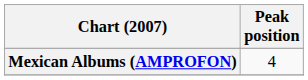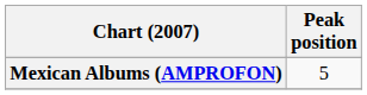 <table class="wikitable sortable plainrowheaders" style="text-align:center">
 <tr>
 <th scope="col">Chart (2007)</th>
 <th scope="col">Peak<br>position</th>
 </tr>
 <tr>
 </tr>
 <tr>
 </tr>
 <tr>
 </tr>
 <tr>
 </tr>
 <tr>
 </tr>
 <tr>
 </tr>
 <tr>
 </tr>
 <tr>
 </tr>
 <tr>
 </tr>
 <tr>
 </tr>
 <tr>
 </tr>
 <tr>
 </tr>
 <tr>
 <th scope="row">Mexican Albums (<a href='#'>AMPROFON</a>)</th>
-<td>4</td>
+<td>5</td>
 </tr>
 <tr>
 </tr>
 <tr>
 </tr>
 <tr>
 </tr>
 <tr>
 </tr>
 <tr>
 </tr>
 <tr>
 </tr>
 <tr>
 </tr>
 <tr>
 </tr>
 <tr>
 </tr>
 <tr>
 </tr>
 </table>
